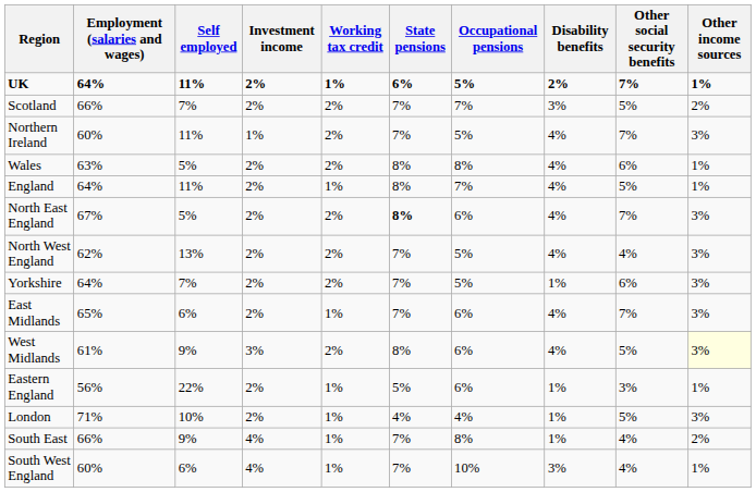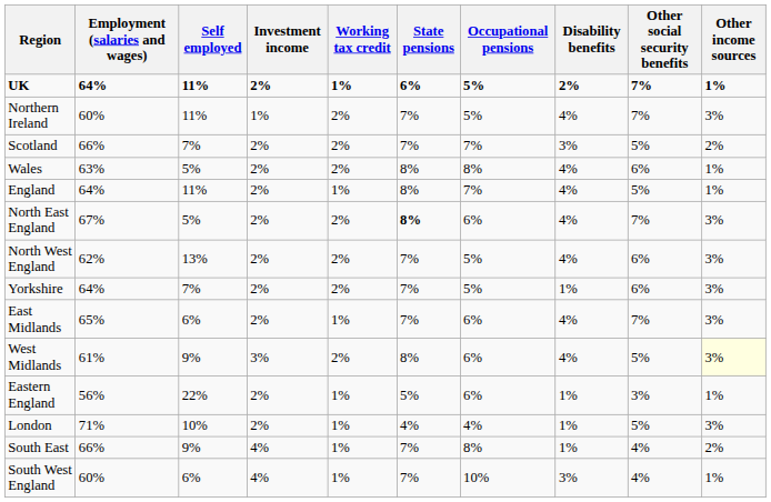 <table class="wikitable">
 <tr>
 <th>Region</th>
 <th>Employment (<a href='#'>salaries</a> and wages)</th>
 <th><a href='#'>Self employed</a></th>
 <th>Investment income</th>
 <th><a href='#'>Working tax credit</a></th>
 <th><a href='#'>State pensions</a></th>
 <th><a href='#'>Occupational pensions</a></th>
 <th>Disability benefits</th>
 <th>Other social security benefits</th>
 <th>Other income sources</th>
 </tr>
 <tr>
 <td><strong>UK</strong></td>
 <td><strong>64%</strong></td>
 <td><strong>11%</strong></td>
 <td><strong>2%</strong></td>
 <td><strong>1%</strong></td>
 <td><strong>6%</strong></td>
 <td><strong>5%</strong></td>
 <td><strong>2%</strong></td>
 <td><strong>7%</strong></td>
 <td><strong>1%</strong></td>
 </tr>
 <tr>
+<td>Northern Ireland</td>
+<td>60%</td>
+<td>11%</td>
+<td>1%</td>
+<td>2%</td>
+<td>7%</td>
+<td>5%</td>
+<td>4%</td>
+<td>7%</td>
+<td>3%</td>
+</tr>
+<tr>
 <td>Scotland</td>
 <td>66%</td>
 <td>7%</td>
 <td>2%</td>
 <td>2%</td>
 <td>7%</td>
 <td>7%</td>
 <td>3%</td>
 <td>5%</td>
 <td>2%</td>
-</tr>
-<tr>
-<td>Northern Ireland</td>
-<td>60%</td>
-<td>11%</td>
-<td>1%</td>
-<td>2%</td>
-<td>7%</td>
-<td>5%</td>
-<td>4%</td>
-<td>7%</td>
-<td>3%</td>
 </tr>
 <tr>
 <td>Wales</td>
 <td>63%</td>
 <td>5%</td>
 <td>2%</td>
 <td>2%</td>
 <td>8%</td>
 <td>8%</td>
 <td>4%</td>
 <td>6%</td>
 <td>1%</td>
 </tr>
 <tr>
 <td>England</td>
 <td>64%</td>
 <td>11%</td>
 <td>2%</td>
 <td>1%</td>
 <td>8%</td>
 <td>7%</td>
 <td>4%</td>
 <td>5%</td>
 <td>1%</td>
 </tr>
 <tr>
 <td>North East England</td>
 <td>67%</td>
 <td>5%</td>
 <td>2%</td>
 <td>2%</td>
 <td><strong>8%</strong></td>
 <td>6%</td>
 <td>4%</td>
 <td>7%</td>
 <td>3%</td>
 </tr>
 <tr>
 <td>North West England</td>
 <td>62%</td>
 <td>13%</td>
 <td>2%</td>
 <td>2%</td>
 <td>7%</td>
 <td>5%</td>
 <td>4%</td>
-<td>4%</td>
+<td>6%</td>
 <td>3%</td>
 </tr>
 <tr>
 <td>Yorkshire</td>
 <td>64%</td>
 <td>7%</td>
 <td>2%</td>
 <td>2%</td>
 <td>7%</td>
 <td>5%</td>
 <td>1%</td>
 <td>6%</td>
 <td>3%</td>
 </tr>
 <tr>
 <td>East Midlands</td>
 <td>65%</td>
 <td>6%</td>
 <td>2%</td>
 <td>1%</td>
 <td>7%</td>
 <td>6%</td>
 <td>4%</td>
 <td>7%</td>
 <td>3%</td>
 </tr>
 <tr>
 <td>West Midlands</td>
 <td>61%</td>
 <td>9%</td>
 <td>3%</td>
 <td>2%</td>
 <td>8%</td>
 <td>6%</td>
 <td>4%</td>
 <td>5%</td>
 <td style="background: lightyellow;">3%</td>
 </tr>
 <tr>
 <td>Eastern England</td>
 <td>56%</td>
 <td>22%</td>
 <td>2%</td>
 <td>1%</td>
 <td>5%</td>
 <td>6%</td>
 <td>1%</td>
 <td>3%</td>
 <td>1%</td>
 </tr>
 <tr>
 <td>London</td>
 <td>71%</td>
 <td>10%</td>
 <td>2%</td>
 <td>1%</td>
 <td>4%</td>
 <td>4%</td>
 <td>1%</td>
 <td>5%</td>
 <td>3%</td>
 </tr>
 <tr>
 <td>South East</td>
 <td>66%</td>
 <td>9%</td>
 <td>4%</td>
 <td>1%</td>
 <td>7%</td>
 <td>8%</td>
 <td>1%</td>
 <td>4%</td>
 <td>2%</td>
 </tr>
 <tr>
 <td>South West England</td>
 <td>60%</td>
 <td>6%</td>
 <td>4%</td>
 <td>1%</td>
 <td>7%</td>
 <td>10%</td>
 <td>3%</td>
 <td>4%</td>
 <td>1%</td>
 </tr>
 </table>
